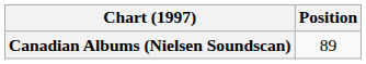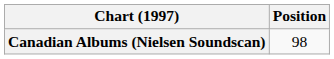 <table class="wikitable sortable plainrowheaders" style="text-align:center">
 <tr>
 <th scope="col">Chart (1997)</th>
 <th scope="col">Position</th>
 </tr>
 <tr>
 <th scope="row">Canadian Albums (Nielsen Soundscan)</th>
-<td>89</td>
+<td>98</td>
 </tr>
 </table>
